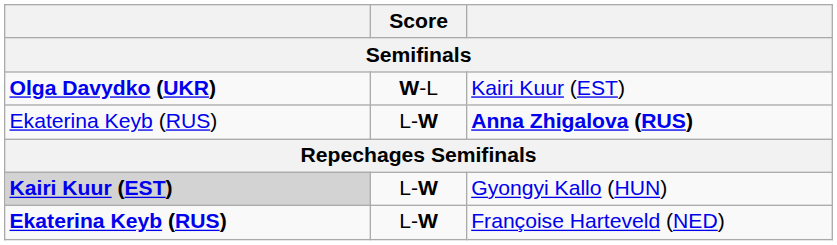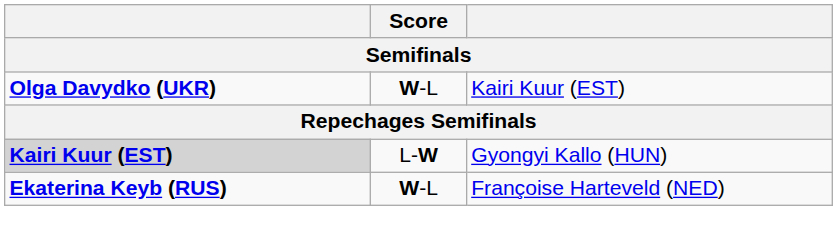 <table class="wikitable" style="text-align: left; ">
 <tr>
 <th align="right" width="270"></th>
 <th width="65">Score</th>
 <th align="left" width="270"></th>
 </tr>
 <tr>
 <th colspan=3>Semifinals</th>
 </tr>
 <tr>
 <td><strong> <a href='#'>Olga Davydko</a> (<a href='#'>UKR</a>)</strong></td>
 <td align="center"><strong>W</strong>-L</td>
 <td> <a href='#'>Kairi Kuur</a> (<a href='#'>EST</a>)</td>
 </tr>
 <tr>
-<td> <a href='#'>Ekaterina Keyb</a> (<a href='#'>RUS</a>)</td>
-<td align="center">L-<strong>W</strong></td>
-<td><strong> <a href='#'>Anna Zhigalova</a> (<a href='#'>RUS</a>)</strong></td>
-</tr>
-<tr>
 <th colspan=3>Repechages Semifinals</th>
 </tr>
 <tr>
 <td style="background: lightgrey;"><strong> <a href='#'>Kairi Kuur</a> (<a href='#'>EST</a>)</strong></td>
 <td align="center">L-<strong>W</strong></td>
 <td> <a href='#'>Gyongyi Kallo</a> (<a href='#'>HUN</a>)</td>
 </tr>
 <tr>
 <td><strong> <a href='#'>Ekaterina Keyb</a> (<a href='#'>RUS</a>)</strong></td>
-<td align="center">L-<strong>W</strong></td>
+<td align="center"><strong>W</strong>-L</td>
 <td> <a href='#'>Françoise Harteveld</a> (<a href='#'>NED</a>)</td>
 </tr>
 </table>
